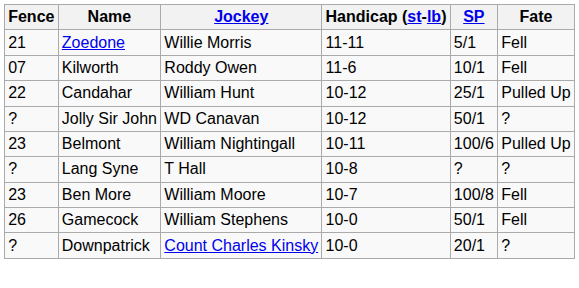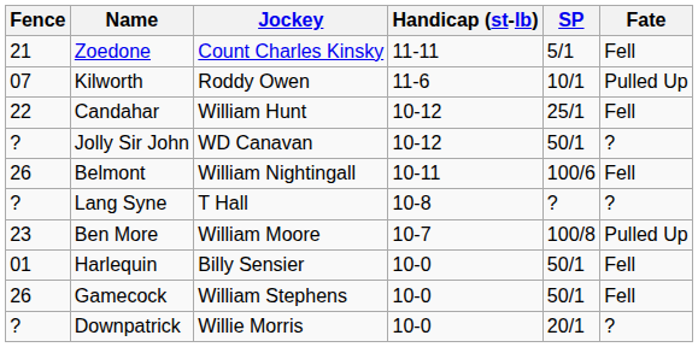 <table class="wikitable sortable">
 <tr>
 <th>Fence</th>
 <th>Name</th>
 <th><a href='#'>Jockey</a></th>
 <th>Handicap (<a href='#'>st</a>-<a href='#'>lb</a>)</th>
 <th><a href='#'>SP</a></th>
 <th>Fate</th>
 </tr>
 <tr>
 <td>21</td>
 <td><a href='#'>Zoedone</a></td>
-<td>Willie Morris</td>
+<td><a href='#'>Count Charles Kinsky</a></td>
 <td>11-11</td>
 <td>5/1</td>
 <td>Fell</td>
 </tr>
 <tr>
 <td>07</td>
 <td>Kilworth</td>
 <td>Roddy Owen</td>
 <td>11-6</td>
 <td>10/1</td>
-<td>Fell</td>
+<td>Pulled Up</td>
 </tr>
 <tr>
 <td>22</td>
 <td>Candahar</td>
 <td>William Hunt</td>
 <td>10-12</td>
 <td>25/1</td>
-<td>Pulled Up</td>
+<td>Fell</td>
 </tr>
 <tr>
 <td>?</td>
 <td>Jolly Sir John</td>
 <td>WD Canavan</td>
 <td>10-12</td>
 <td>50/1</td>
 <td>?</td>
 </tr>
 <tr>
-<td>23</td>
+<td>26</td>
 <td>Belmont</td>
 <td>William Nightingall</td>
 <td>10-11</td>
 <td>100/6</td>
-<td>Pulled Up</td>
+<td>Fell</td>
 </tr>
 <tr>
 <td>?</td>
 <td>Lang Syne</td>
 <td>T Hall</td>
 <td>10-8</td>
 <td>?</td>
 <td>?</td>
 </tr>
 <tr>
 <td>23</td>
 <td>Ben More</td>
 <td>William Moore</td>
 <td>10-7</td>
 <td>100/8</td>
+<td>Pulled Up</td>
+</tr>
+<tr>
+<td>01</td>
+<td>Harlequin</td>
+<td>Billy Sensier</td>
+<td>10-0</td>
+<td>50/1</td>
 <td>Fell</td>
 </tr>
 <tr>
 <td>26</td>
 <td>Gamecock</td>
 <td>William Stephens</td>
 <td>10-0</td>
 <td>50/1</td>
 <td>Fell</td>
 </tr>
 <tr>
 <td>?</td>
 <td>Downpatrick</td>
-<td><a href='#'>Count Charles Kinsky</a></td>
+<td>Willie Morris</td>
 <td>10-0</td>
 <td>20/1</td>
 <td>?</td>
 </tr>
 </table>
